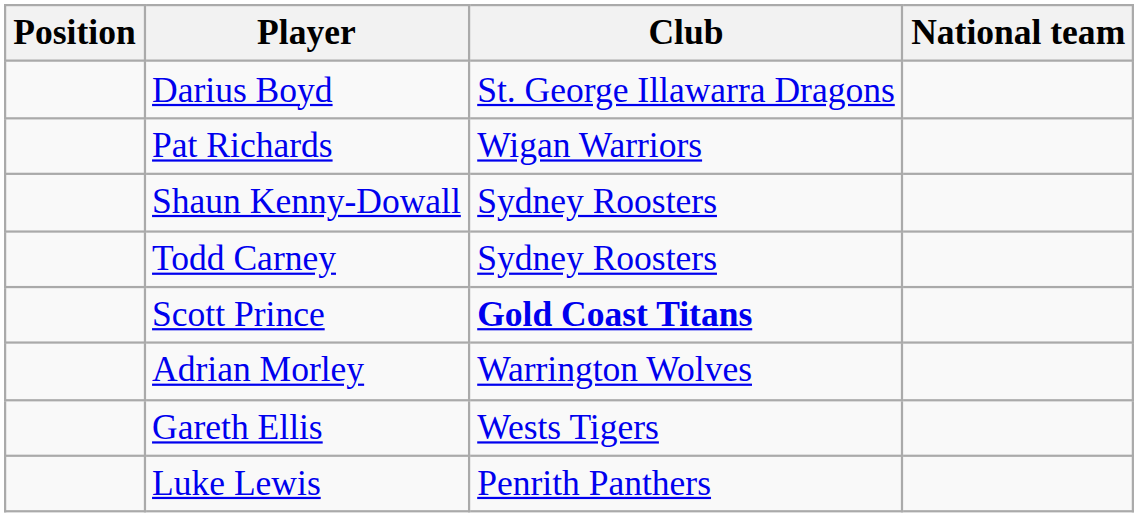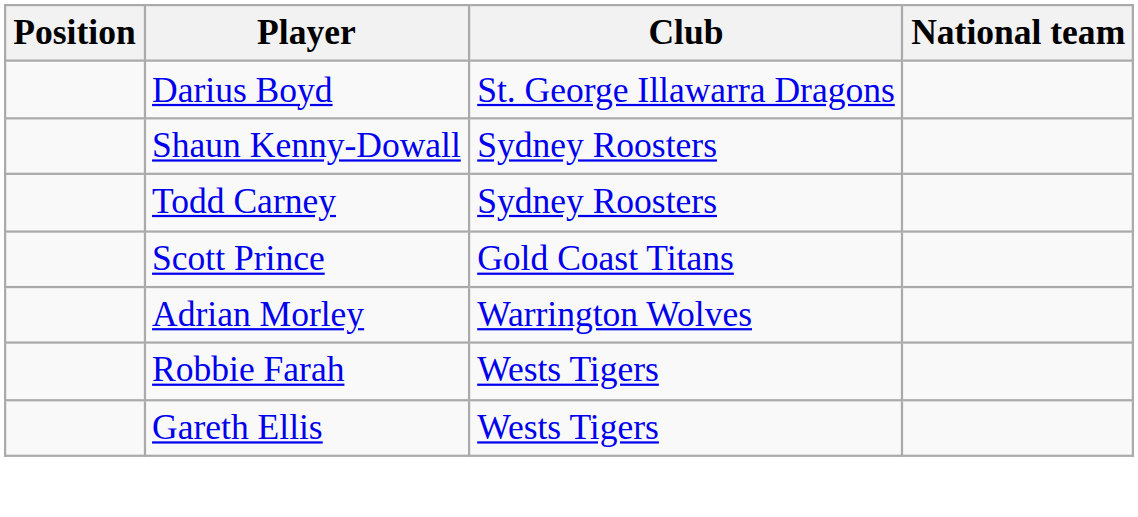 <table class="wikitable collapsible collapsed">
 <tr>
 <th>Position</th>
 <th>Player</th>
 <th>Club</th>
 <th>National team</th>
 </tr>
 <tr>
 <td></td>
 <td> <a href='#'>Darius Boyd</a></td>
 <td> <a href='#'>St. George Illawarra Dragons</a></td>
-<td></td>
-</tr>
-<tr>
-<td></td>
-<td> <a href='#'>Pat Richards</a></td>
-<td> <a href='#'>Wigan Warriors</a></td>
 <td></td>
 </tr>
 <tr>
 <td></td>
 <td> <a href='#'>Shaun Kenny-Dowall</a></td>
 <td> <a href='#'>Sydney Roosters</a></td>
 <td></td>
 </tr>
 <tr>
 <td></td>
 <td> <a href='#'>Todd Carney</a></td>
 <td> <a href='#'>Sydney Roosters</a></td>
 <td></td>
 </tr>
 <tr>
 <td></td>
 <td> <a href='#'>Scott Prince</a></td>
-<td><strong> <a href='#'>Gold Coast Titans</a></strong></td>
+<td> <a href='#'>Gold Coast Titans</a></td>
 <td></td>
 </tr>
 <tr>
 <td></td>
 <td> <a href='#'>Adrian Morley</a></td>
 <td> <a href='#'>Warrington Wolves</a></td>
 <td></td>
 </tr>
 <tr>
 <td></td>
-<td> <a href='#'>Gareth Ellis</a></td>
+<td> <a href='#'>Robbie Farah</a></td>
 <td> <a href='#'>Wests Tigers</a></td>
 <td></td>
 </tr>
 <tr>
 <td></td>
-<td> <a href='#'>Luke Lewis</a></td>
-<td> <a href='#'>Penrith Panthers</a></td>
+<td> <a href='#'>Gareth Ellis</a></td>
+<td> <a href='#'>Wests Tigers</a></td>
 <td></td>
 </tr>
 </table>
